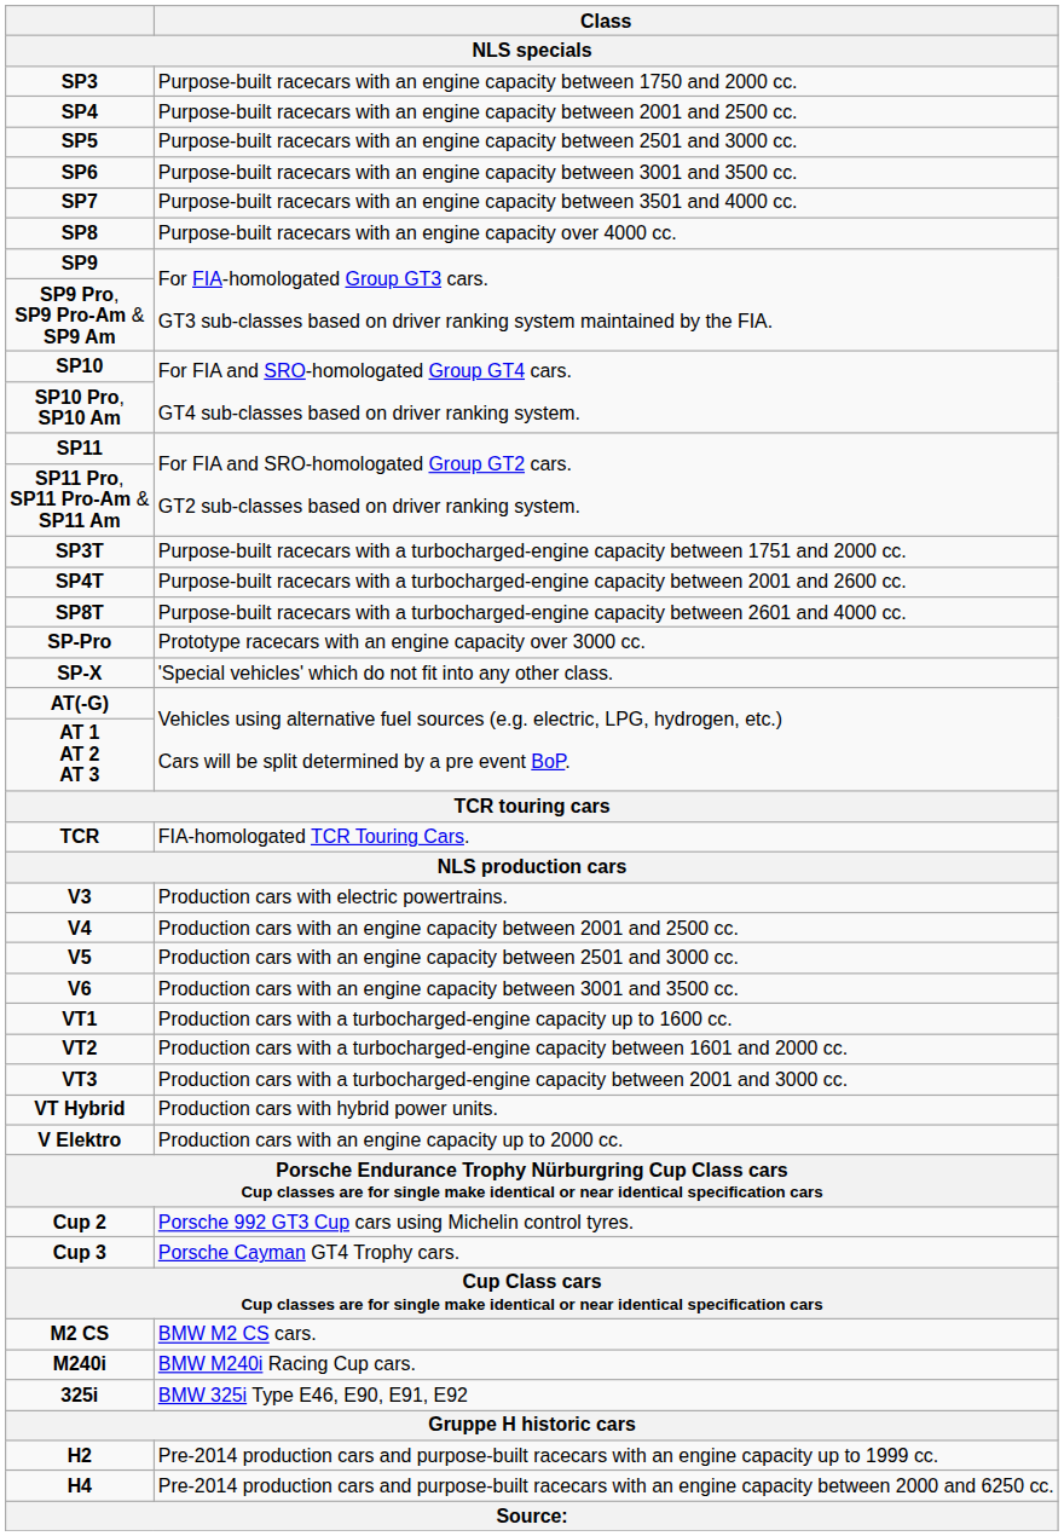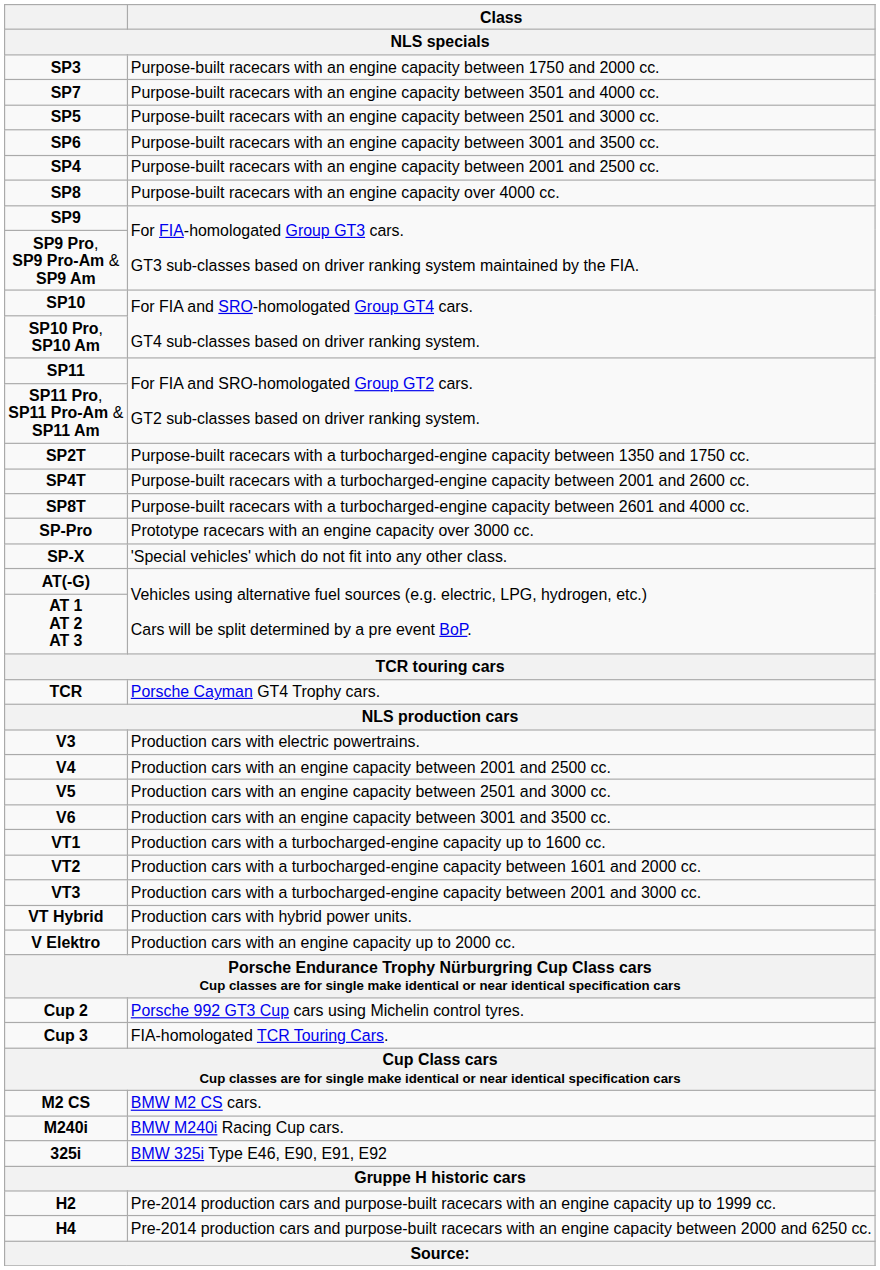 <table class="wikitable" style="font-size: 85%;">
 <tr>
 <th></th>
 <th>Class</th>
 </tr>
 <tr>
 <th colspan="2">NLS specials</th>
 </tr>
 <tr>
 <td style="text-align:center"><strong>SP3</strong></td>
 <td>Purpose-built racecars with an engine capacity between 1750 and 2000 cc.</td>
 </tr>
 <tr>
-<td style="text-align:center"><strong>SP4</strong></td>
-<td>Purpose-built racecars with an engine capacity between 2001 and 2500 cc.</td>
+<td style="text-align:center"><strong>SP7</strong></td>
+<td>Purpose-built racecars with an engine capacity between 3501 and 4000 cc.</td>
 </tr>
 <tr>
 <td style="text-align:center"><strong>SP5</strong></td>
 <td>Purpose-built racecars with an engine capacity between 2501 and 3000 cc.</td>
 </tr>
 <tr>
 <td style="text-align:center"><strong>SP6</strong></td>
 <td>Purpose-built racecars with an engine capacity between 3001 and 3500 cc.</td>
 </tr>
 <tr>
-<td style="text-align:center"><strong>SP7</strong></td>
-<td>Purpose-built racecars with an engine capacity between 3501 and 4000 cc.</td>
+<td style="text-align:center"><strong>SP4</strong></td>
+<td>Purpose-built racecars with an engine capacity between 2001 and 2500 cc.</td>
 </tr>
 <tr>
 <td style="text-align:center"><strong>SP8</strong></td>
 <td>Purpose-built racecars with an engine capacity over 4000 cc.</td>
 </tr>
 <tr>
 <td style="text-align:center"><strong>SP9</strong></td>
 <td rowspan="2">For <a href='#'>FIA</a>-homologated <a href='#'>Group GT3</a> cars. <br><br> GT3 sub-classes based on driver ranking system maintained by the FIA.</td>
 </tr>
 <tr>
 <td style="text-align:center"><strong>SP9 Pro</strong>,<br> <strong>SP9 Pro-Am</strong> &<br> <strong>SP9 Am</strong></td>
 </tr>
 <tr>
 <td style="text-align:center"><strong>SP10</strong></td>
 <td rowspan="2">For FIA and <a href='#'>SRO</a>-homologated <a href='#'>Group GT4</a> cars.<br><br>GT4 sub-classes based on driver ranking system.</td>
 </tr>
 <tr>
 <td style="text-align:center"><strong>SP10 Pro</strong>,<br> <strong>SP10 Am</strong></td>
 </tr>
 <tr>
 <td style="text-align:center"><strong>SP11</strong></td>
 <td rowspan="2">For FIA and SRO-homologated <a href='#'>Group GT2</a> cars. <br><br> GT2 sub-classes based on driver ranking system.</td>
 </tr>
 <tr>
 <td style="text-align:center"><strong>SP11 Pro</strong>,<br> <strong>SP11 Pro-Am</strong> &<br> <strong>SP11 Am</strong></td>
 </tr>
 <tr>
-<td style="text-align:center"><strong>SP3T</strong></td>
-<td>Purpose-built racecars with a turbocharged-engine capacity between 1751 and 2000 cc.</td>
+<td style="text-align:center"><strong>SP2T</strong></td>
+<td>Purpose-built racecars with a turbocharged-engine capacity between 1350 and 1750 cc.</td>
 </tr>
 <tr>
 <td style="text-align:center"><strong>SP4T</strong></td>
 <td>Purpose-built racecars with a turbocharged-engine capacity between 2001 and 2600 cc.</td>
 </tr>
 <tr>
 <td style="text-align:center"><strong>SP8T</strong></td>
 <td>Purpose-built racecars with a turbocharged-engine capacity between 2601 and 4000 cc.</td>
 </tr>
 <tr>
 <td style="text-align:center"><strong>SP-Pro</strong></td>
 <td>Prototype racecars with an engine capacity over 3000 cc.</td>
 </tr>
 <tr>
 <td style="text-align:center"><strong>SP-X</strong></td>
 <td>'Special vehicles' which do not fit into any other class.</td>
 </tr>
 <tr>
 <td style="text-align:center"><strong>AT(-G)</strong></td>
 <td rowspan="2">Vehicles using alternative fuel sources (e.g. electric, LPG, hydrogen, etc.)<br><br>Cars will be split determined by a pre event <a href='#'>BoP</a>.</td>
 </tr>
 <tr>
 <td style="text-align:center"><strong>AT 1</strong><br> <strong>AT 2</strong><br> <strong>AT 3</strong></td>
 </tr>
 <tr>
 <th colspan="2">TCR touring cars</th>
 </tr>
 <tr>
 <td style="text-align:center"><strong>TCR</strong></td>
-<td>FIA-homologated <a href='#'>TCR Touring Cars</a>.</td>
+<td><a href='#'>Porsche Cayman</a> GT4 Trophy cars.</td>
 </tr>
 <tr>
 <th colspan="2">NLS production cars</th>
 </tr>
 <tr>
 <td style="text-align:center"><strong>V3</strong></td>
 <td>Production cars with electric powertrains.</td>
 </tr>
 <tr>
 <td style="text-align:center"><strong>V4</strong></td>
 <td>Production cars with an engine capacity between 2001 and 2500 cc.</td>
 </tr>
 <tr>
 <td style="text-align:center"><strong>V5</strong></td>
 <td>Production cars with an engine capacity between 2501 and 3000 cc.</td>
 </tr>
 <tr>
 <td style="text-align:center"><strong>V6</strong></td>
 <td>Production cars with an engine capacity between 3001 and 3500 cc.</td>
 </tr>
 <tr>
 <td style="text-align:center"><strong>VT1</strong></td>
 <td>Production cars with a turbocharged-engine capacity up to 1600 cc.</td>
 </tr>
 <tr>
 <td style="text-align:center"><strong>VT2</strong></td>
 <td>Production cars with a turbocharged-engine capacity between 1601 and 2000 cc.</td>
 </tr>
 <tr>
 <td style="text-align:center"><strong>VT3</strong></td>
 <td>Production cars with a turbocharged-engine capacity between 2001 and 3000 cc.</td>
 </tr>
 <tr>
 <td style="text-align:center"><strong>VT Hybrid</strong></td>
 <td>Production cars with hybrid power units.</td>
 </tr>
 <tr>
 <td style="text-align:center"><strong>V Elektro</strong></td>
 <td>Production cars with an engine capacity up to 2000 cc.</td>
 </tr>
 <tr>
 <th colspan="2">Porsche Endurance Trophy Nürburgring Cup Class cars<br><small>Cup classes are for single make identical or near identical specification cars</small></th>
 </tr>
 <tr>
 <td style="text-align:center"><strong>Cup 2</strong></td>
 <td><a href='#'>Porsche 992 GT3 Cup</a> cars using Michelin control tyres.</td>
 </tr>
 <tr>
 <td style="text-align:center"><strong>Cup 3</strong></td>
-<td><a href='#'>Porsche Cayman</a> GT4 Trophy cars.</td>
+<td>FIA-homologated <a href='#'>TCR Touring Cars</a>.</td>
 </tr>
 <tr>
 <th colspan="2">Cup Class cars <br><small>Cup classes are for single make identical or near identical specification cars</small></th>
 </tr>
 <tr>
 <td style="text-align:center"><strong>M2 CS</strong></td>
 <td><a href='#'>BMW M2 CS</a> cars.</td>
 </tr>
 <tr>
 <td style="text-align:center"><strong>M240i</strong></td>
 <td><a href='#'>BMW M240i</a> Racing Cup cars.</td>
 </tr>
 <tr>
 <td style="text-align:center"><strong>325i</strong></td>
 <td><a href='#'>BMW 325i</a> Type E46, E90, E91, E92</td>
 </tr>
 <tr>
 <th colspan="2">Gruppe H historic cars</th>
 </tr>
 <tr>
 <td style="text-align:center"><strong>H2</strong></td>
 <td>Pre-2014 production cars and purpose-built racecars with an engine capacity up to 1999 cc.</td>
 </tr>
 <tr>
 <td style="text-align:center"><strong>H4</strong></td>
 <td>Pre-2014 production cars and purpose-built racecars with an engine capacity between 2000 and 6250 cc.</td>
 </tr>
 <tr>
 <th colspan=2>Source:</th>
 </tr>
 </table>
